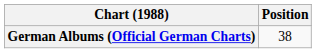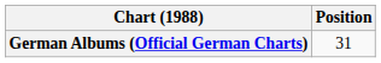 <table class="wikitable plainrowheaders" style="text-align:center">
 <tr>
 <th>Chart (1988)</th>
 <th>Position</th>
 </tr>
 <tr>
 <th scope="row">German Albums (<a href='#'>Official German Charts</a>)</th>
-<td>38</td>
+<td>31</td>
 </tr>
 </table>
